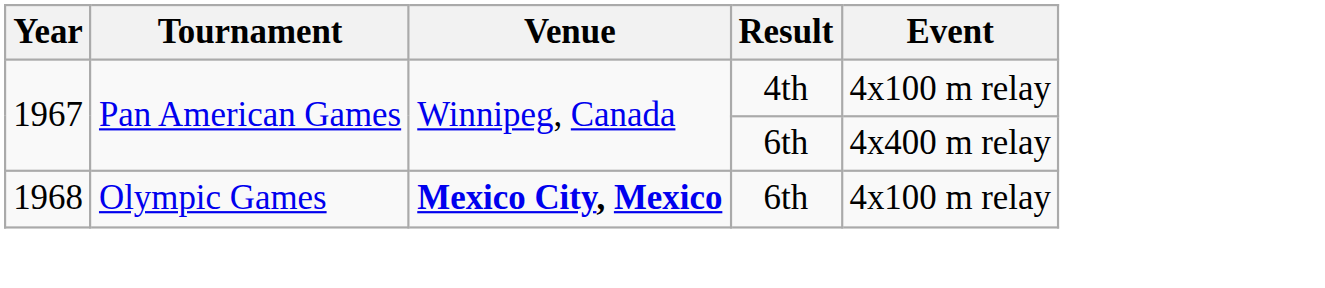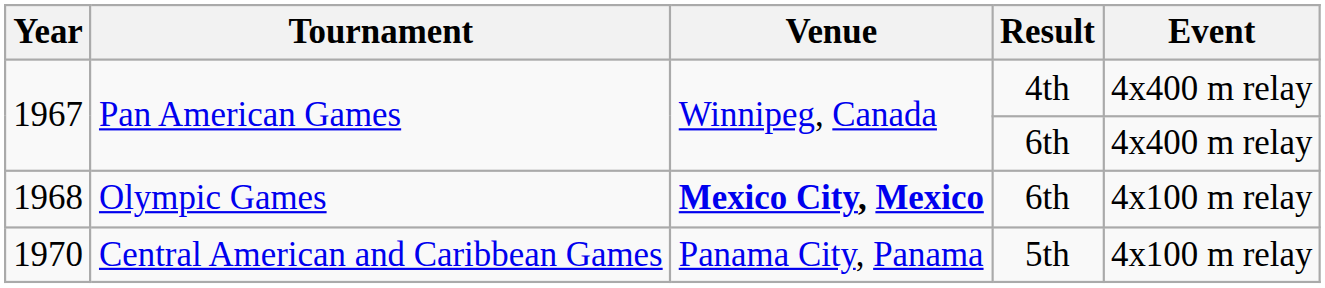 <table class=wikitable>
 <tr>
 <th>Year</th>
 <th>Tournament</th>
 <th>Venue</th>
 <th>Result</th>
 <th>Event</th>
 </tr>
 <tr>
 <td rowspan=2>1967</td>
 <td rowspan=2><a href='#'>Pan American Games</a></td>
 <td rowspan=2><a href='#'>Winnipeg</a>, <a href='#'>Canada</a></td>
 <td align="center">4th</td>
-<td>4x100 m relay</td>
+<td>4x400 m relay</td>
 </tr>
 <tr>
 <td align="center">6th</td>
 <td>4x400 m relay</td>
 </tr>
 <tr>
 <td>1968</td>
 <td><a href='#'>Olympic Games</a></td>
 <td><strong><a href='#'>Mexico City</a>, <a href='#'>Mexico</a></strong></td>
 <td align="center">6th</td>
 <td>4x100 m relay</td>
 </tr>
+<tr>
+<td>1970</td>
+<td><a href='#'>Central American and Caribbean Games</a></td>
+<td><a href='#'>Panama City</a>, <a href='#'>Panama</a></td>
+<td align="center">5th</td>
+<td>4x100 m relay</td>
+</tr>
 </table>
